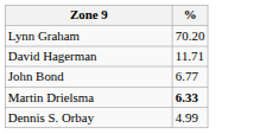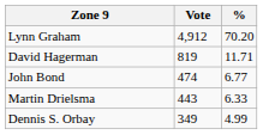 <table class="wikitable">
 <tr>
 <th bgcolor="#DDDDFF" width="200px">Zone 9</th>
+<th bgcolor="#DDDDFF" width="50px">Vote</th>
 <th bgcolor="#DDDDFF" width="30px">%</th>
 </tr>
 <tr>
 <td>Lynn Graham</td>
+<td>4,912</td>
 <td>70.20</td>
 </tr>
 <tr>
 <td>David Hagerman</td>
+<td>819</td>
 <td>11.71</td>
 </tr>
 <tr>
 <td>John Bond</td>
+<td>474</td>
 <td>6.77</td>
 </tr>
 <tr>
 <td>Martin Drielsma</td>
-<td><strong>6.33</strong></td>
+<td>443</td>
+<td>6.33</td>
 </tr>
 <tr>
 <td>Dennis S. Orbay</td>
+<td>349</td>
 <td>4.99</td>
 </tr>
 </table>
